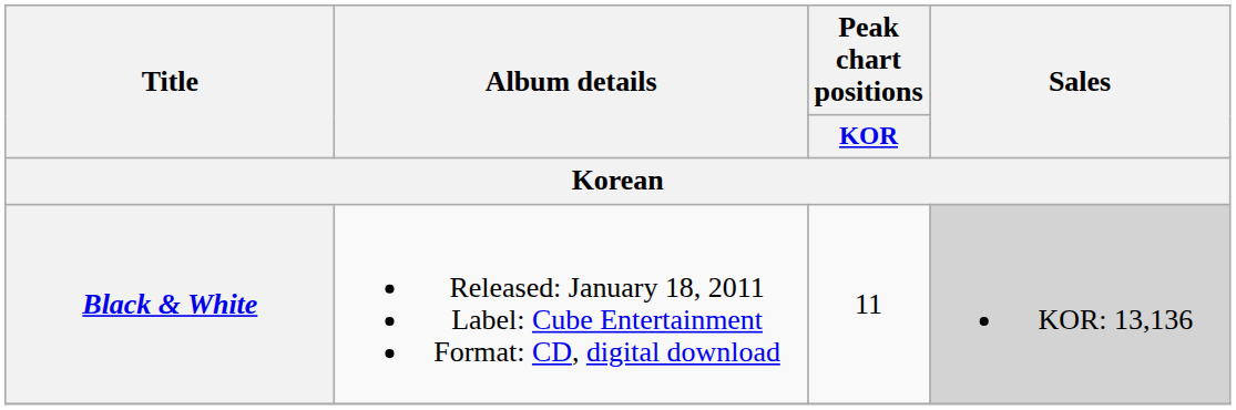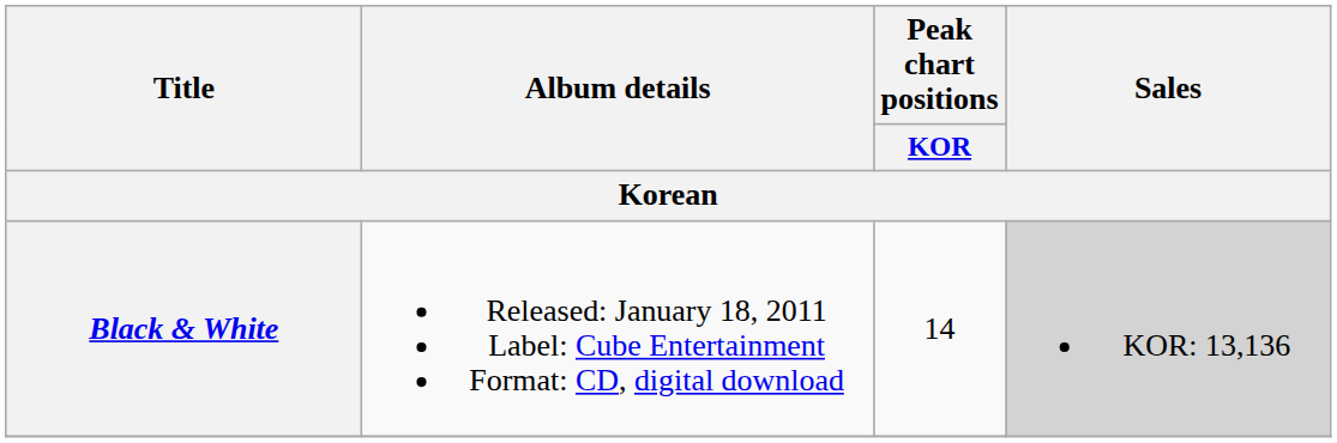 <table class="wikitable plainrowheaders" style="text-align:center;">
 <tr>
 <th scope="col" rowspan="2" style="width:11em;">Title</th>
 <th scope="col" rowspan="2" style="width:16em;">Album details</th>
 <th scope="col" colspan="1">Peak chart positions</th>
 <th scope="col" rowspan="2" style="width:10em;">Sales</th>
 </tr>
 <tr>
 <th scope="col" style="width:2.5em;font-size:90%;"><a href='#'>KOR</a><br></th>
 </tr>
 <tr>
 <th colspan="4">Korean</th>
 </tr>
 <tr>
 <th scope="row"><em><a href='#'>Black & White</a></em></th>
 <td><br><ul><li>Released: January 18, 2011</li><li>Label: <a href='#'>Cube Entertainment</a></li><li>Format: <a href='#'>CD</a>, <a href='#'>digital download</a></li></ul></td>
-<td>11</td>
+<td>14</td>
 <td style="background: lightgrey;"><br><ul><li>KOR: 13,136</li></ul></td>
 </tr>
 <tr>
 </tr>
 </table>
